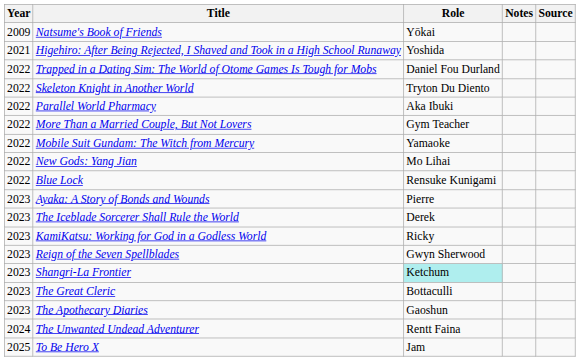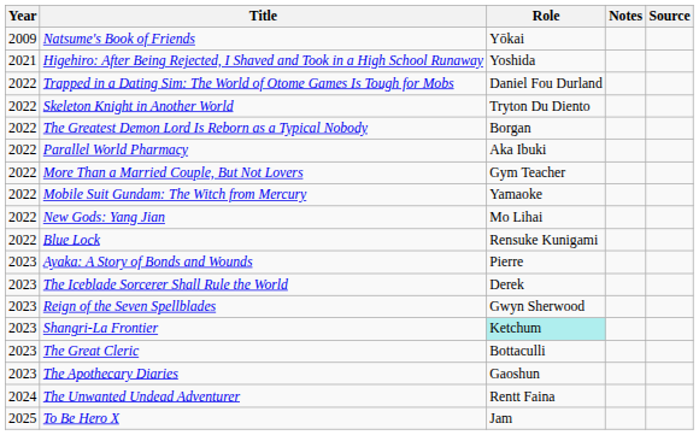 <table class="wikitable sortable plainrowheaders">
 <tr>
 <th>Year</th>
 <th>Title</th>
 <th>Role</th>
 <th class="unsortable">Notes</th>
 <th class="unsortable">Source</th>
 </tr>
 <tr>
 <td>2009</td>
 <td><em><a href='#'>Natsume's Book of Friends</a></em></td>
 <td>Yōkai</td>
 <td></td>
 <td></td>
 </tr>
 <tr>
 <td>2021</td>
 <td><em><a href='#'>Higehiro: After Being Rejected, I Shaved and Took in a High School Runaway</a></em></td>
 <td>Yoshida</td>
 <td></td>
 <td></td>
 </tr>
 <tr>
 <td>2022</td>
 <td><em><a href='#'>Trapped in a Dating Sim: The World of Otome Games Is Tough for Mobs</a></em></td>
 <td>Daniel Fou Durland</td>
 <td></td>
 <td></td>
 </tr>
 <tr>
 <td>2022</td>
 <td><em><a href='#'>Skeleton Knight in Another World</a></em></td>
 <td>Tryton Du Diento</td>
+<td></td>
+<td></td>
+</tr>
+<tr>
+<td>2022</td>
+<td><em><a href='#'>The Greatest Demon Lord Is Reborn as a Typical Nobody</a></em></td>
+<td>Borgan</td>
 <td></td>
 <td></td>
 </tr>
 <tr>
 <td>2022</td>
 <td><em><a href='#'>Parallel World Pharmacy</a></em></td>
 <td>Aka Ibuki</td>
 <td></td>
 <td></td>
 </tr>
 <tr>
 <td>2022</td>
 <td><em><a href='#'>More Than a Married Couple, But Not Lovers</a></em></td>
 <td>Gym Teacher</td>
 <td></td>
 <td></td>
 </tr>
 <tr>
 <td>2022</td>
 <td><em><a href='#'>Mobile Suit Gundam: The Witch from Mercury</a></em></td>
 <td>Yamaoke</td>
 <td></td>
 <td></td>
 </tr>
 <tr>
 <td>2022</td>
 <td><em><a href='#'>New Gods: Yang Jian</a></em></td>
 <td>Mo Lihai</td>
 <td></td>
 <td></td>
 </tr>
 <tr>
 <td>2022</td>
 <td><em><a href='#'>Blue Lock</a></em></td>
 <td>Rensuke Kunigami</td>
 <td></td>
 <td></td>
 </tr>
 <tr>
 <td>2023</td>
 <td><em><a href='#'>Ayaka: A Story of Bonds and Wounds</a></em></td>
 <td>Pierre</td>
 <td></td>
 <td></td>
 </tr>
 <tr>
 <td>2023</td>
 <td><em><a href='#'>The Iceblade Sorcerer Shall Rule the World </a></em></td>
 <td>Derek</td>
 <td></td>
 <td></td>
 </tr>
 <tr>
 <td>2023</td>
-<td><em><a href='#'>KamiKatsu: Working for God in a Godless World</a></em></td>
-<td>Ricky</td>
-<td></td>
-<td></td>
-</tr>
-<tr>
-<td>2023</td>
 <td><em><a href='#'>Reign of the Seven Spellblades</a></em></td>
 <td>Gwyn Sherwood</td>
 <td></td>
 <td></td>
 </tr>
 <tr>
 <td>2023</td>
 <td><em><a href='#'>Shangri-La Frontier</a></em></td>
 <td style="background: paleturquoise;">Ketchum</td>
 <td></td>
 <td></td>
 </tr>
 <tr>
 <td>2023</td>
 <td><em><a href='#'>The Great Cleric</a></em></td>
 <td>Bottaculli</td>
 <td></td>
 <td></td>
 </tr>
 <tr>
 <td>2023</td>
 <td><em><a href='#'>The Apothecary Diaries</a></em></td>
 <td>Gaoshun</td>
 <td></td>
 <td></td>
 </tr>
 <tr>
 <td>2024</td>
 <td><em><a href='#'>The Unwanted Undead Adventurer</a></em></td>
 <td>Rentt Faina</td>
 <td></td>
 <td></td>
 </tr>
 <tr>
 <td>2025</td>
 <td><em><a href='#'>To Be Hero X</a></em></td>
 <td>Jam</td>
 <td></td>
 <td></td>
 </tr>
 </table>
